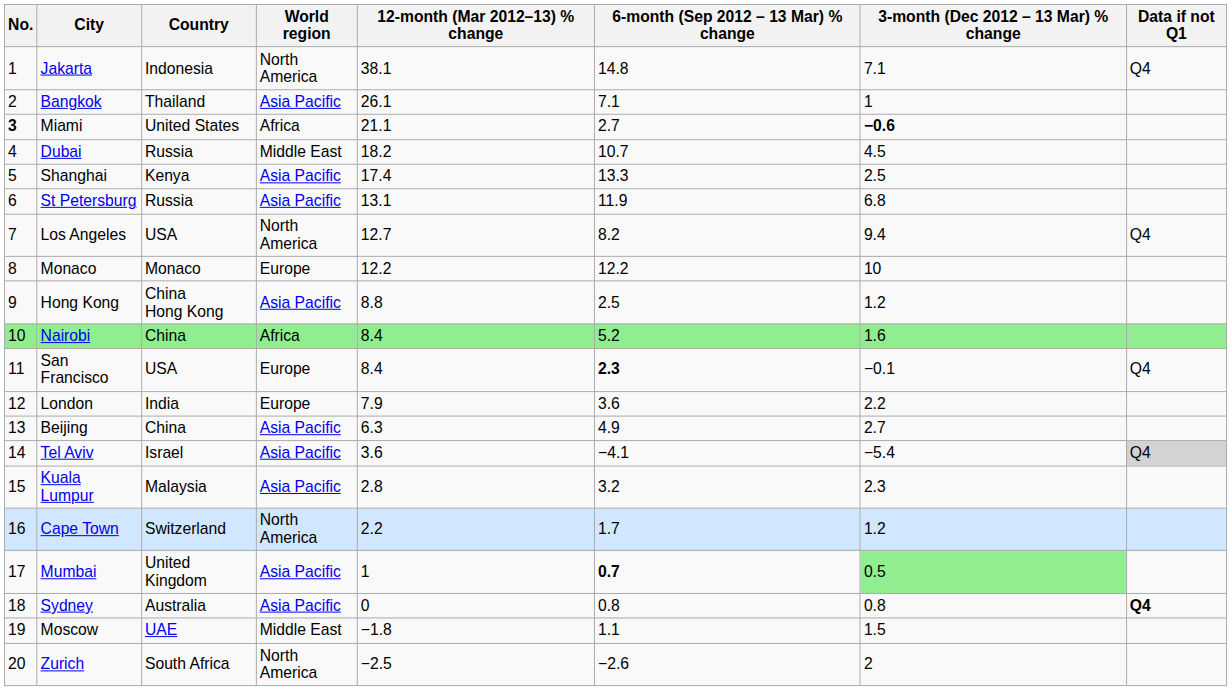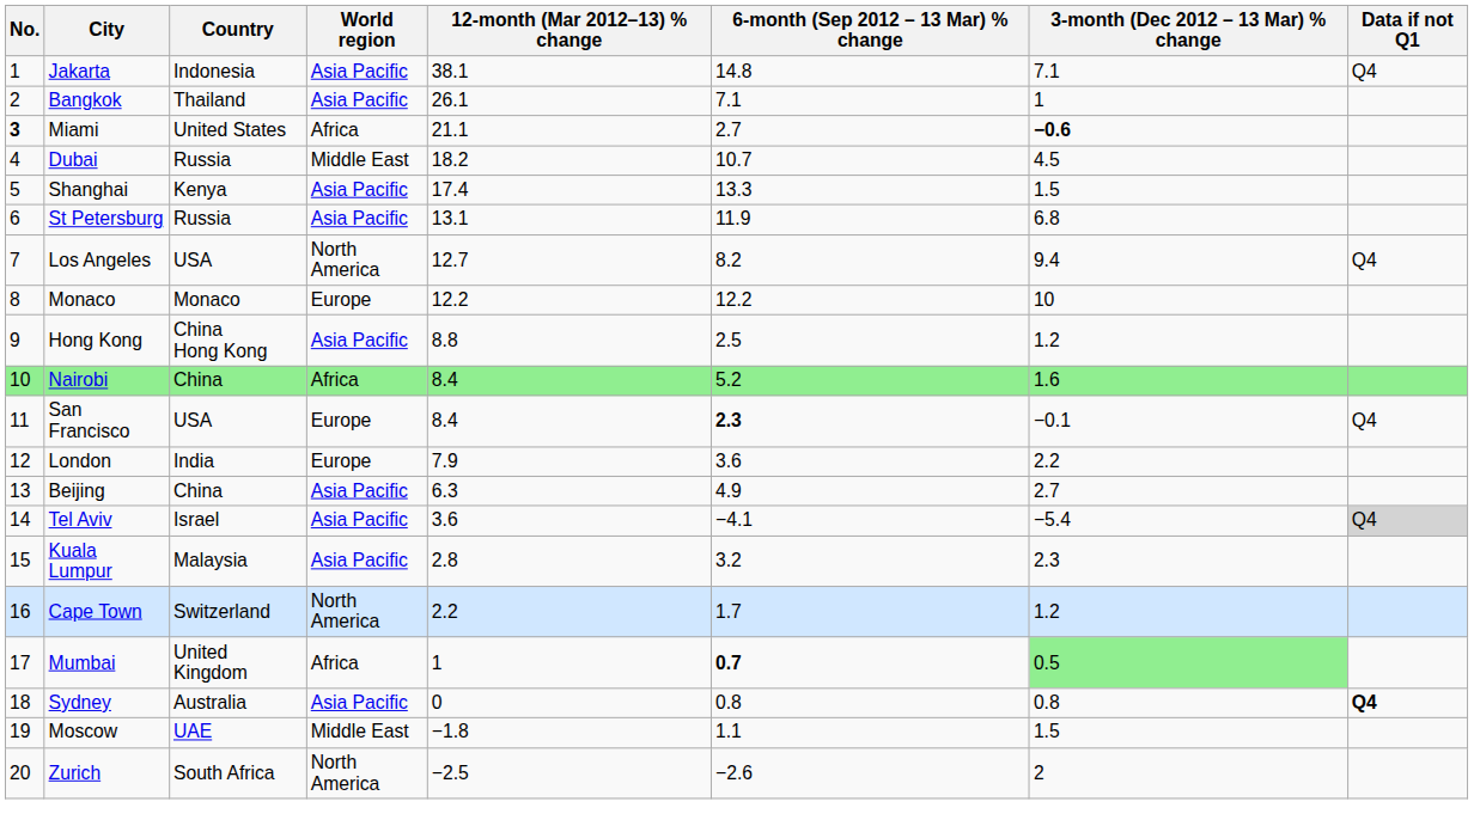 <table class="sortable wikitable">
 <tr>
 <th>No.</th>
 <th>City</th>
 <th>Country</th>
 <th>World region</th>
 <th>12-month (Mar 2012–13) % change</th>
 <th>6-month (Sep 2012 – 13 Mar) % change</th>
 <th>3-month (Dec 2012 – 13 Mar) % change</th>
 <th>Data if not Q1</th>
 </tr>
 <tr>
 <td>1</td>
 <td><a href='#'>Jakarta</a></td>
 <td>Indonesia</td>
-<td>North America</td>
+<td><a href='#'>Asia Pacific</a></td>
 <td>38.1</td>
 <td>14.8</td>
 <td>7.1</td>
 <td>Q4</td>
 </tr>
 <tr>
 <td>2</td>
 <td><a href='#'>Bangkok</a></td>
 <td>Thailand</td>
 <td><a href='#'>Asia Pacific</a></td>
 <td>26.1</td>
 <td>7.1</td>
 <td>1</td>
 <td></td>
 </tr>
 <tr>
 <td><strong>3</strong></td>
 <td>Miami</td>
 <td>United States</td>
 <td>Africa</td>
 <td>21.1</td>
 <td>2.7</td>
 <td><strong>−0.6</strong></td>
 <td></td>
 </tr>
 <tr>
 <td>4</td>
 <td><a href='#'>Dubai</a></td>
 <td>Russia</td>
 <td>Middle East</td>
 <td>18.2</td>
 <td>10.7</td>
 <td>4.5</td>
 <td></td>
 </tr>
 <tr>
 <td>5</td>
 <td>Shanghai</td>
 <td>Kenya</td>
 <td><a href='#'>Asia Pacific</a></td>
 <td>17.4</td>
 <td>13.3</td>
-<td>2.5</td>
+<td>1.5</td>
 <td></td>
 </tr>
 <tr>
 <td>6</td>
 <td><a href='#'>St Petersburg</a></td>
 <td>Russia</td>
 <td><a href='#'>Asia Pacific</a></td>
 <td>13.1</td>
 <td>11.9</td>
 <td>6.8</td>
 <td></td>
 </tr>
 <tr>
 <td>7</td>
 <td>Los Angeles</td>
 <td>USA</td>
 <td>North America</td>
 <td>12.7</td>
 <td>8.2</td>
 <td>9.4</td>
 <td>Q4</td>
 </tr>
 <tr>
 <td>8</td>
 <td>Monaco</td>
 <td>Monaco</td>
 <td>Europe</td>
 <td>12.2</td>
 <td>12.2</td>
 <td>10</td>
 <td></td>
 </tr>
 <tr>
 <td>9</td>
 <td>Hong Kong</td>
 <td>China<br>Hong Kong</td>
 <td><a href='#'>Asia Pacific</a></td>
 <td>8.8</td>
 <td>2.5</td>
 <td>1.2</td>
 <td></td>
 </tr>
 <tr bgcolor="#90EE90">
 <td>10</td>
 <td><a href='#'>Nairobi</a></td>
 <td>China</td>
 <td>Africa</td>
 <td>8.4</td>
 <td>5.2</td>
 <td>1.6</td>
 <td></td>
 </tr>
 <tr>
 <td>11</td>
 <td>San Francisco</td>
 <td>USA</td>
 <td>Europe</td>
 <td>8.4</td>
 <td><strong>2.3</strong></td>
 <td>−0.1</td>
 <td>Q4</td>
 </tr>
 <tr>
 <td>12</td>
 <td>London</td>
 <td>India</td>
 <td>Europe</td>
 <td>7.9</td>
 <td>3.6</td>
 <td>2.2</td>
 <td></td>
 </tr>
 <tr>
 <td>13</td>
 <td>Beijing</td>
 <td>China</td>
 <td><a href='#'>Asia Pacific</a></td>
 <td>6.3</td>
 <td>4.9</td>
 <td>2.7</td>
 <td></td>
 </tr>
 <tr>
 <td>14</td>
 <td><a href='#'>Tel Aviv</a></td>
 <td>Israel</td>
 <td><a href='#'>Asia Pacific</a></td>
 <td>3.6</td>
 <td>−4.1</td>
 <td>−5.4</td>
 <td style="background: lightgrey;">Q4</td>
 </tr>
 <tr>
 <td>15</td>
 <td><a href='#'>Kuala Lumpur</a></td>
 <td>Malaysia</td>
 <td><a href='#'>Asia Pacific</a></td>
 <td>2.8</td>
 <td>3.2</td>
 <td>2.3</td>
 <td></td>
 </tr>
 <tr bgcolor="#D0E7FF">
 <td>16</td>
 <td><a href='#'>Cape Town</a></td>
 <td>Switzerland</td>
 <td>North America</td>
 <td>2.2</td>
 <td>1.7</td>
 <td>1.2</td>
 <td></td>
 </tr>
 <tr>
 <td>17</td>
 <td><a href='#'>Mumbai</a></td>
 <td>United Kingdom</td>
-<td><a href='#'>Asia Pacific</a></td>
+<td>Africa</td>
 <td>1</td>
 <td><strong>0.7</strong></td>
 <td style="background: lightgreen;">0.5</td>
 <td></td>
 </tr>
 <tr>
 <td>18</td>
 <td><a href='#'>Sydney</a></td>
 <td>Australia</td>
 <td><a href='#'>Asia Pacific</a></td>
 <td>0</td>
 <td>0.8</td>
 <td>0.8</td>
 <td><strong>Q4</strong></td>
 </tr>
 <tr>
 <td>19</td>
 <td>Moscow</td>
 <td><a href='#'>UAE</a></td>
 <td>Middle East</td>
 <td>−1.8</td>
 <td>1.1</td>
 <td>1.5</td>
 <td></td>
 </tr>
 <tr>
 <td>20</td>
 <td><a href='#'>Zurich</a></td>
 <td>South Africa</td>
 <td>North America</td>
 <td>−2.5</td>
 <td>−2.6</td>
 <td>2</td>
 <td></td>
 </tr>
 </table>
